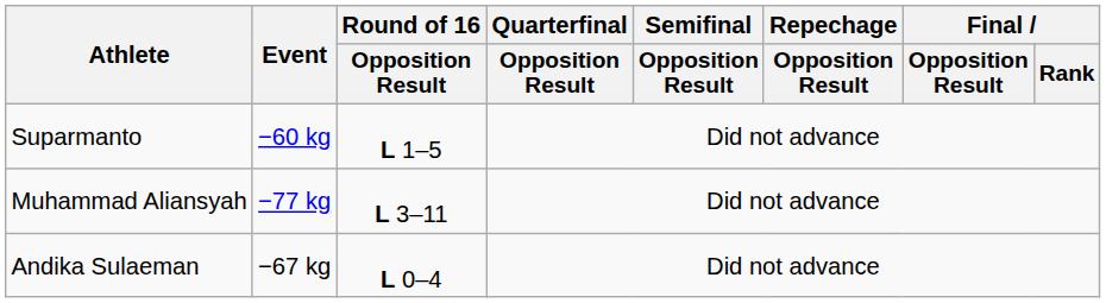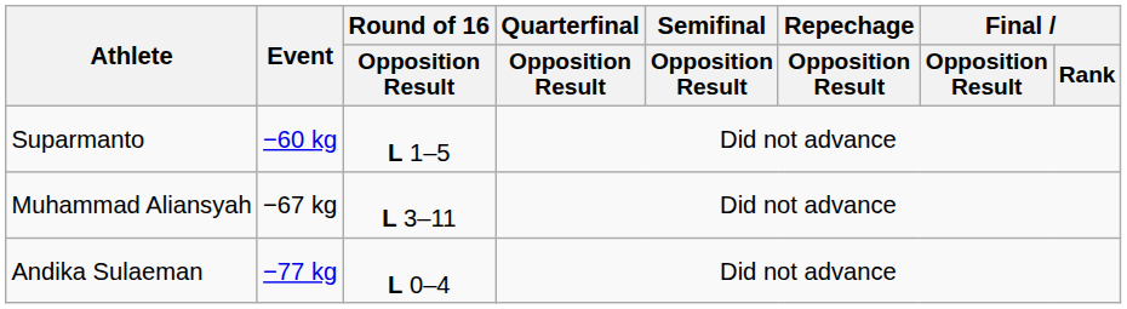 <table class="wikitable" style="font-size:90%;text-align:center">
 <tr>
 <th rowspan="2">Athlete</th>
 <th rowspan="2">Event</th>
 <th>Round of 16</th>
 <th>Quarterfinal</th>
 <th>Semifinal</th>
 <th>Repechage</th>
 <th colspan="2">Final / </th>
 </tr>
 <tr style="font-size: 95%">
 <th>Opposition<br>Result</th>
 <th>Opposition<br>Result</th>
 <th>Opposition<br>Result</th>
 <th>Opposition<br>Result</th>
 <th>Opposition<br>Result</th>
 <th>Rank</th>
 </tr>
 <tr>
 <td align="left">Suparmanto</td>
 <td align="left"><a href='#'>−60 kg</a></td>
 <td><br><strong>L</strong> 1–5</td>
 <td colspan="5">Did not advance</td>
 </tr>
 <tr>
 <td align="left">Muhammad Aliansyah</td>
-<td align="left"><a href='#'>−77 kg</a></td>
+<td align="left">−67 kg</td>
 <td><br><strong>L</strong> 3–11</td>
 <td colspan="5">Did not advance</td>
 </tr>
 <tr>
 <td align="left">Andika Sulaeman</td>
-<td align="left">−67 kg</td>
+<td align="left"><a href='#'>−77 kg</a></td>
 <td><br><strong>L</strong> 0–4</td>
 <td colspan="5">Did not advance</td>
 </tr>
 </table>
